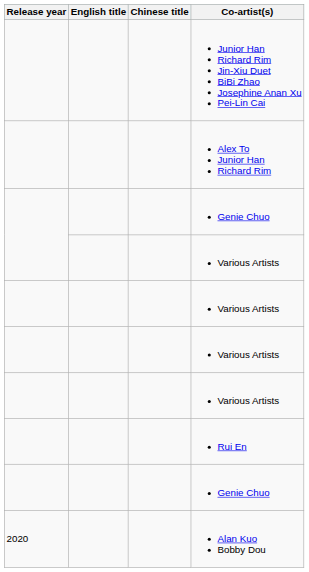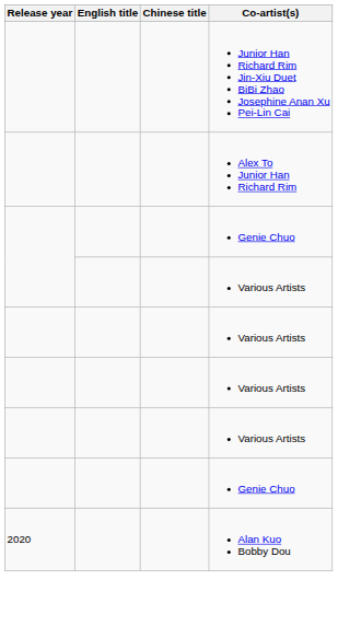 <table class="wikitable">
 <tr style="background:#AFEEEE; color:black" align=center>
 <th>Release year</th>
 <th>English title</th>
 <th>Chinese title</th>
 <th>Co-artist(s)</th>
 </tr>
 <tr>
 <td></td>
 <td></td>
 <td></td>
 <td><br><ul><li><a href='#'>Junior Han</a></li><li><a href='#'>Richard Rim</a></li><li><a href='#'>Jin-Xiu Duet</a></li><li><a href='#'>BiBi Zhao</a></li><li><a href='#'>Josephine Anan Xu</a></li><li><a href='#'>Pei-Lin Cai</a></li></ul></td>
 </tr>
 <tr>
 <td></td>
 <td></td>
 <td></td>
 <td><br><ul><li><a href='#'>Alex To</a></li><li><a href='#'>Junior Han</a></li><li><a href='#'>Richard Rim</a></li></ul></td>
 </tr>
 <tr>
 <td rowspan="2"></td>
 <td></td>
 <td></td>
 <td><br><ul><li><a href='#'>Genie Chuo</a></li></ul></td>
 </tr>
 <tr>
 <td></td>
 <td></td>
 <td><br><ul><li>Various Artists</li></ul></td>
 </tr>
 <tr>
 <td></td>
 <td></td>
 <td></td>
 <td><br><ul><li>Various Artists</li></ul></td>
 </tr>
 <tr>
 <td></td>
 <td></td>
 <td></td>
 <td><br><ul><li>Various Artists</li></ul></td>
 </tr>
 <tr>
 <td></td>
 <td></td>
 <td></td>
 <td><br><ul><li>Various Artists</li></ul></td>
 </tr>
 <tr>
 <td></td>
 <td></td>
 <td></td>
-<td><br><ul><li><a href='#'>Rui En</a></li></ul></td>
-</tr>
-<tr>
-<td></td>
-<td></td>
-<td></td>
 <td><br><ul><li><a href='#'>Genie Chuo</a></li></ul></td>
 </tr>
 <tr>
 <td>2020</td>
 <td></td>
 <td></td>
 <td><br><ul><li><a href='#'>Alan Kuo</a></li><li>Bobby Dou</li></ul></td>
 </tr>
 </table>
